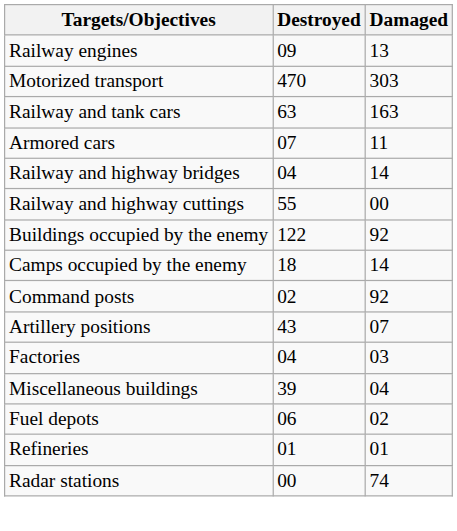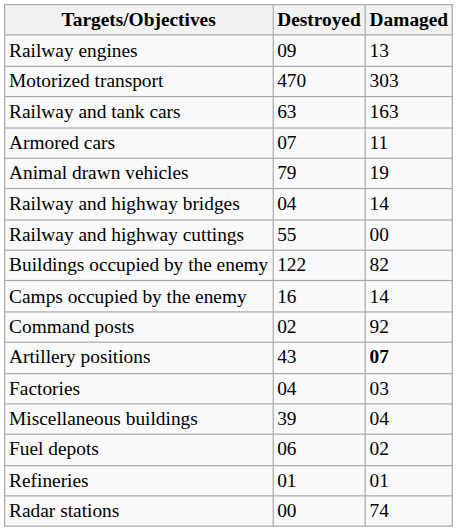 <table class="wikitable">
 <tr>
 <th>Targets/Objectives</th>
 <th>Destroyed</th>
 <th>Damaged</th>
 </tr>
 <tr>
 <td>Railway engines</td>
 <td>09</td>
 <td>13</td>
 </tr>
 <tr>
 <td>Motorized transport</td>
 <td>470</td>
 <td>303</td>
 </tr>
 <tr>
 <td>Railway and tank cars</td>
 <td>63</td>
 <td>163</td>
 </tr>
 <tr>
 <td>Armored cars</td>
 <td>07</td>
 <td>11</td>
 </tr>
 <tr>
+<td>Animal drawn vehicles</td>
+<td>79</td>
+<td>19</td>
+</tr>
+<tr>
 <td>Railway and highway bridges</td>
 <td>04</td>
 <td>14</td>
 </tr>
 <tr>
 <td>Railway and highway cuttings</td>
 <td>55</td>
 <td>00</td>
 </tr>
 <tr>
 <td>Buildings occupied by the enemy</td>
 <td>122</td>
-<td>92</td>
+<td>82</td>
 </tr>
 <tr>
 <td>Camps occupied by the enemy</td>
-<td>18</td>
+<td>16</td>
 <td>14</td>
 </tr>
 <tr>
 <td>Command posts</td>
 <td>02</td>
 <td>92</td>
 </tr>
 <tr>
 <td>Artillery positions</td>
 <td>43</td>
-<td>07</td>
+<td><strong>07</strong></td>
 </tr>
 <tr>
 <td>Factories</td>
 <td>04</td>
 <td>03</td>
 </tr>
 <tr>
 <td>Miscellaneous buildings</td>
 <td>39</td>
 <td>04</td>
 </tr>
 <tr>
 <td>Fuel depots</td>
 <td>06</td>
 <td>02</td>
 </tr>
 <tr>
 <td>Refineries</td>
 <td>01</td>
 <td>01</td>
 </tr>
 <tr>
 <td>Radar stations</td>
 <td>00</td>
 <td>74</td>
 </tr>
 </table>
